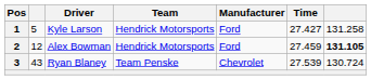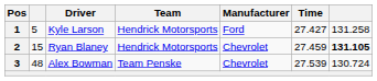 <table class="wikitable" style="font-size:95%">
 <tr>
 <th>Pos</th>
 <th></th>
 <th>Driver</th>
 <th>Team</th>
 <th>Manufacturer</th>
 <th>Time</th>
 <th></th>
 </tr>
 <tr>
 <th>1</th>
 <td>5</td>
 <td><a href='#'>Kyle Larson</a></td>
 <td><a href='#'>Hendrick Motorsports</a></td>
 <td><a href='#'>Ford</a></td>
 <td>27.427</td>
 <td>131.258</td>
 </tr>
 <tr>
 <th>2</th>
-<td>12</td>
-<td><a href='#'>Alex Bowman</a></td>
+<td>15</td>
+<td><a href='#'>Ryan Blaney</a></td>
 <td><a href='#'>Hendrick Motorsports</a></td>
-<td><a href='#'>Ford</a></td>
+<td><a href='#'>Chevrolet</a></td>
 <td>27.459</td>
 <td><strong>131.105</strong></td>
 </tr>
 <tr>
 <th>3</th>
-<td>43</td>
-<td><a href='#'>Ryan Blaney</a></td>
+<td>48</td>
+<td><a href='#'>Alex Bowman</a></td>
 <td><a href='#'>Team Penske</a></td>
 <td><a href='#'>Chevrolet</a></td>
 <td>27.539</td>
 <td>130.724</td>
 </tr>
 <tr>
 <th colspan="7"></th>
 </tr>
 </table>
